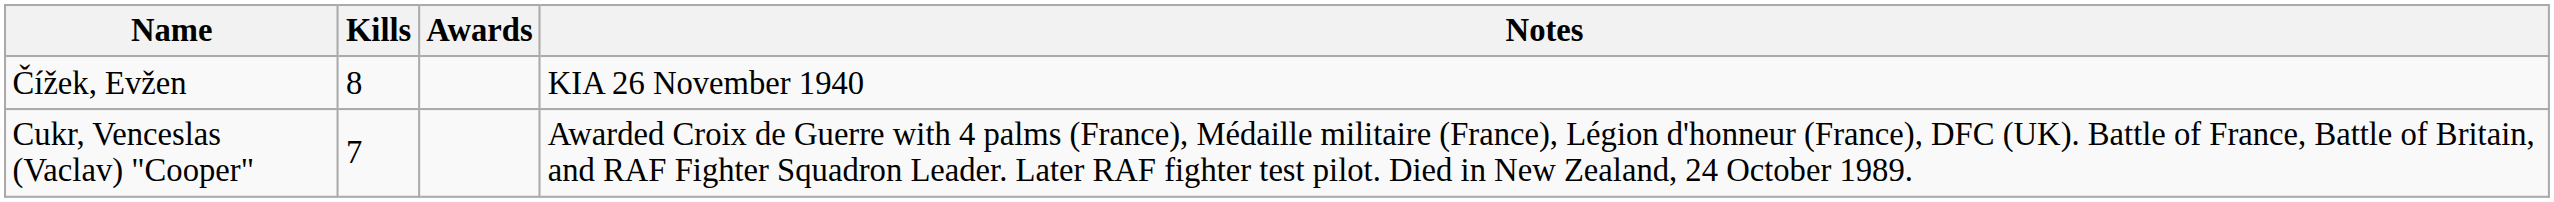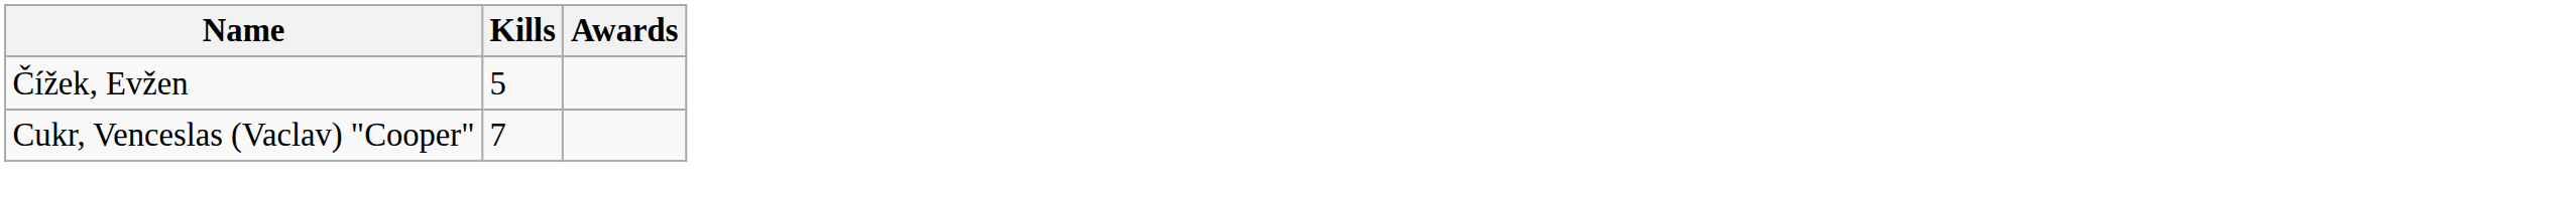 <table class=wikitable>
 <tr>
 <th>Name</th>
 <th>Kills</th>
 <th>Awards</th>
-<th>Notes</th>
 </tr>
 <tr>
 <td>Čížek, Evžen</td>
-<td>8</td>
+<td>5</td>
 <td></td>
-<td>KIA 26 November 1940</td>
 </tr>
 <tr>
 <td>Cukr, Venceslas (Vaclav) "Cooper"</td>
 <td>7</td>
 <td></td>
-<td>Awarded Croix de Guerre with 4 palms (France), Médaille militaire (France), Légion d'honneur (France), DFC (UK). Battle of France, Battle of Britain, and RAF Fighter Squadron Leader. Later RAF fighter test pilot. Died in New Zealand, 24 October 1989.</td>
 </tr>
 </table>
